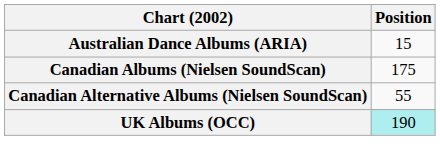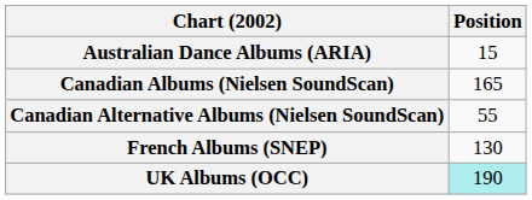 <table class="wikitable sortable plainrowheaders" style="text-align:center;">
 <tr>
 <th scope="col">Chart (2002)</th>
 <th scope="col">Position</th>
 </tr>
 <tr>
 <th scope="row">Australian Dance Albums (ARIA)</th>
 <td>15</td>
 </tr>
 <tr>
 <th scope="row">Canadian Albums (Nielsen SoundScan)</th>
-<td>175</td>
+<td>165</td>
 </tr>
 <tr>
 <th scope="row">Canadian Alternative Albums (Nielsen SoundScan)</th>
 <td>55</td>
 </tr>
 <tr>
+<th scope="row">French Albums (SNEP)</th>
+<td>130</td>
+</tr>
+<tr>
 <th scope="row">UK Albums (OCC)</th>
 <td style="background: paleturquoise;">190</td>
 </tr>
 </table>
